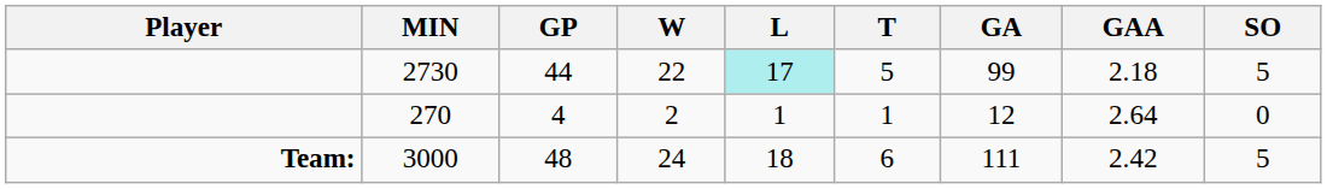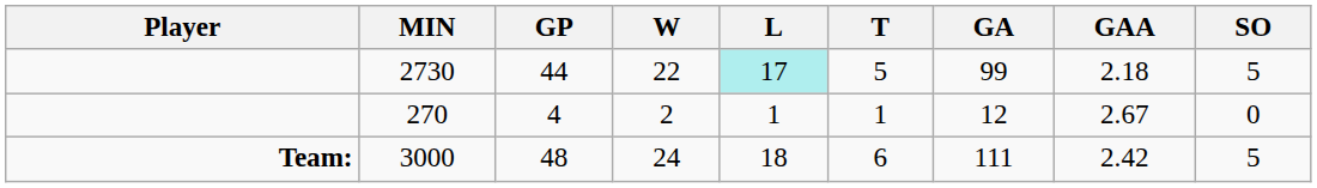 <table class="wikitable sortable" width="60%">
 <tr>
 <th bgcolor="#DDDDFF" width="10%">Player</th>
 <th width="3%" bgcolor="#DDDDFF" title="Minutes played">MIN</th>
 <th width="3%" bgcolor="#DDDDFF" title="Games played in">GP</th>
 <th width="3%" bgcolor="#DDDDFF" title="Wins">W</th>
 <th width="3%" bgcolor="#DDDDFF"title="Losses">L</th>
 <th width="3%" bgcolor="#DDDDFF" title="Ties">T</th>
 <th width="3%" bgcolor="#DDDDFF" title="Goals against">GA</th>
 <th width="3%" bgcolor="#DDDDFF" title="Goals against average">GAA</th>
 <th width="3%" bgcolor="#DDDDFF"title="Shut-outs">SO</th>
 </tr>
 <tr align="center">
 <td align="right"></td>
 <td>2730</td>
 <td>44</td>
 <td>22</td>
 <td style="background: paleturquoise;">17</td>
 <td>5</td>
 <td>99</td>
 <td>2.18</td>
 <td>5</td>
 </tr>
 <tr align="center">
 <td align="right"></td>
 <td>270</td>
 <td>4</td>
 <td>2</td>
 <td>1</td>
 <td>1</td>
 <td>12</td>
-<td>2.64</td>
+<td>2.67</td>
 <td>0</td>
 </tr>
 <tr align="center">
 <td align="right"><strong>Team:</strong></td>
 <td>3000</td>
 <td>48</td>
 <td>24</td>
 <td>18</td>
 <td>6</td>
 <td>111</td>
 <td>2.42</td>
 <td>5</td>
 </tr>
 </table>
